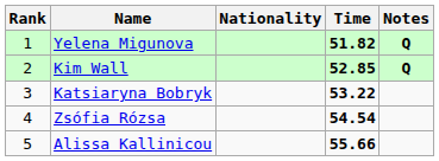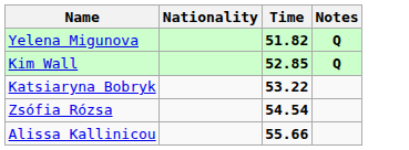 <table class="wikitable sortable" style="text-align:center">
 <tr>
-<th>Rank</th>
 <th>Name</th>
 <th>Nationality</th>
 <th>Time</th>
 <th>Notes</th>
 </tr>
 <tr bgcolor=ccffcc>
-<td>1</td>
 <td align=left><a href='#'>Yelena Migunova</a></td>
 <td align=left></td>
 <td><strong>51.82</strong></td>
 <td><strong>Q</strong></td>
 </tr>
 <tr bgcolor=ccffcc>
-<td>2</td>
 <td align=left><a href='#'>Kim Wall</a></td>
 <td align=left></td>
 <td><strong>52.85</strong></td>
 <td><strong>Q</strong></td>
 </tr>
 <tr>
-<td>3</td>
 <td align=left><a href='#'>Katsiaryna Bobryk</a></td>
 <td align=left></td>
 <td><strong>53.22</strong></td>
 <td></td>
 </tr>
 <tr>
-<td>4</td>
 <td align=left><a href='#'>Zsófia Rózsa</a></td>
 <td align=left></td>
 <td><strong>54.54</strong></td>
 <td></td>
 </tr>
 <tr>
-<td>5</td>
 <td align=left><a href='#'>Alissa Kallinicou</a></td>
 <td align=left></td>
 <td><strong>55.66</strong></td>
 <td></td>
 </tr>
 </table>
